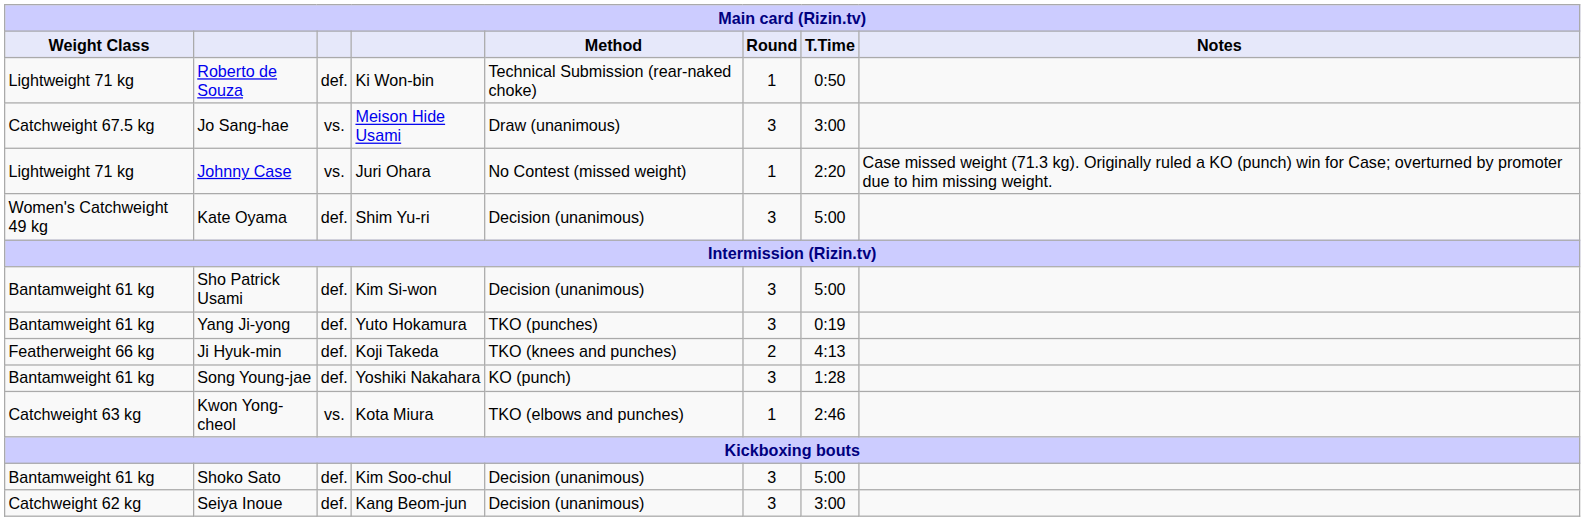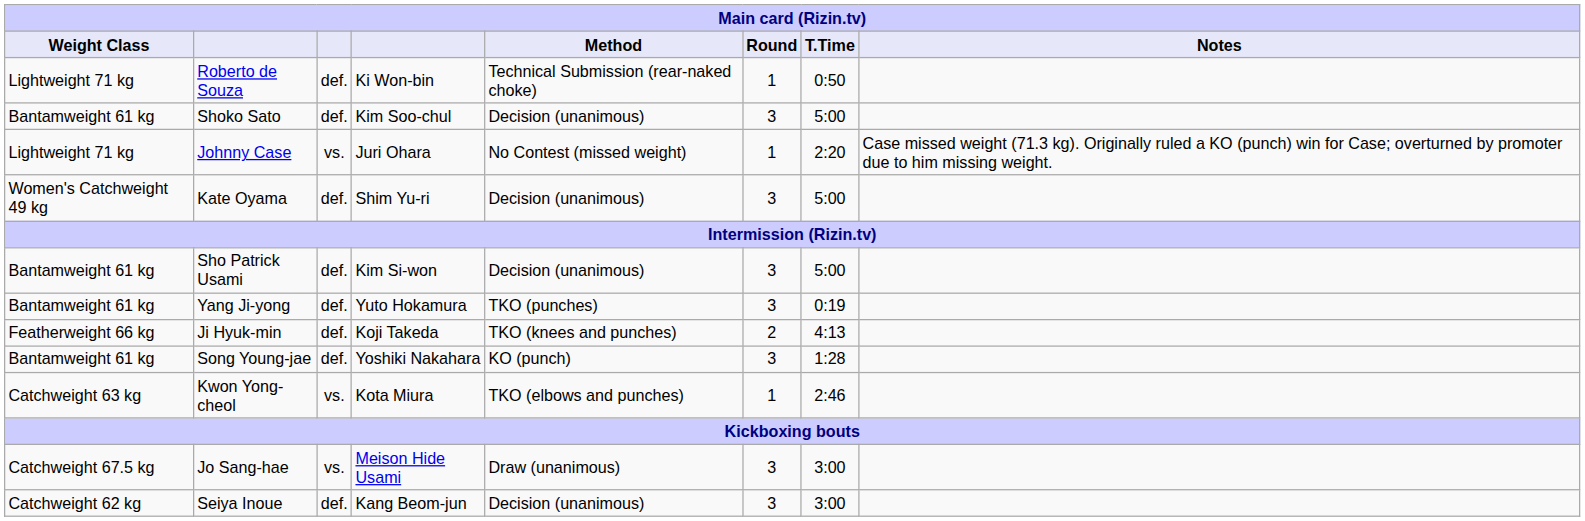 <table class="wikitable" style="font-size: 80%;">
 <tr>
 <th colspan="8" style="background-color: #ccf; color: #000080; text-align: center;"><strong>Main card (Rizin.tv)</strong></th>
 </tr>
 <tr>
 <th colspan="1" style="background-color: #E6E8FA; color: #000000; text-align: center;">Weight Class</th>
 <th colspan="1" style="background-color: #E6E8FA; color: #000000; text-align: center;"></th>
 <th colspan="1" style="background-color: #E6E8FA; color: #000000; text-align: center;"></th>
 <th colspan="1" style="background-color: #E6E8FA; color: #000000; text-align: center;"></th>
 <th colspan="1" style="background-color: #E6E8FA; color: #000000; text-align: center;">Method</th>
 <th colspan="1" style="background-color: #E6E8FA; color: #000000; text-align: center;">Round</th>
 <th colspan="1" style="background-color: #E6E8FA; color: #000000; text-align: center;">T.Time</th>
 <th colspan="1" style="background-color: #E6E8FA; color: #000000; text-align: center;">Notes</th>
 </tr>
 <tr>
 <td>Lightweight 71 kg</td>
 <td> <a href='#'>Roberto de Souza</a></td>
 <td align=center>def.</td>
 <td> Ki Won-bin</td>
 <td>Technical Submission (rear-naked choke)</td>
 <td align=center>1</td>
 <td align=center>0:50</td>
 <td></td>
 </tr>
 <tr>
-<td>Catchweight 67.5 kg</td>
-<td> Jo Sang-hae</td>
-<td align=center>vs.</td>
-<td> <a href='#'>Meison Hide Usami</a></td>
-<td>Draw (unanimous)</td>
+<td>Bantamweight 61 kg</td>
+<td> Shoko Sato</td>
+<td align=center>def.</td>
+<td> Kim Soo-chul</td>
+<td>Decision (unanimous)</td>
 <td align=center>3</td>
-<td align=center>3:00</td>
+<td align=center>5:00</td>
 <td></td>
 </tr>
 <tr>
 <td>Lightweight 71 kg</td>
 <td> <a href='#'>Johnny Case</a></td>
 <td align=center>vs.</td>
 <td> Juri Ohara</td>
 <td>No Contest (missed weight)</td>
 <td align=center>1</td>
 <td align=center>2:20</td>
 <td>Case missed weight (71.3 kg). Originally ruled a KO (punch) win for Case; overturned by promoter due to him missing weight.</td>
 </tr>
 <tr>
 <td>Women's Catchweight 49 kg</td>
 <td> Kate Oyama</td>
 <td align=center>def.</td>
 <td> Shim Yu-ri</td>
 <td>Decision (unanimous)</td>
 <td align=center>3</td>
 <td align=center>5:00</td>
 <td></td>
 </tr>
 <tr>
 <th colspan="8" style="background-color: #ccf; color: #000080; text-align: center;"><strong>Intermission (Rizin.tv)</strong></th>
 </tr>
 <tr>
 <td>Bantamweight 61 kg</td>
 <td> Sho Patrick Usami</td>
 <td align=center>def.</td>
 <td> Kim Si-won</td>
 <td>Decision (unanimous)</td>
 <td align=center>3</td>
 <td align=center>5:00</td>
 <td></td>
 </tr>
 <tr>
 <td>Bantamweight 61 kg</td>
 <td> Yang Ji-yong</td>
 <td align=center>def.</td>
 <td> Yuto Hokamura</td>
 <td>TKO (punches)</td>
 <td align=center>3</td>
 <td align=center>0:19</td>
 <td></td>
 </tr>
 <tr>
 <td>Featherweight 66 kg</td>
 <td> Ji Hyuk-min</td>
 <td align=center>def.</td>
 <td> Koji Takeda</td>
 <td>TKO (knees and punches)</td>
 <td align=center>2</td>
 <td align=center>4:13</td>
 <td></td>
 </tr>
 <tr>
 <td>Bantamweight 61 kg</td>
 <td> Song Young-jae</td>
 <td align=center>def.</td>
 <td> Yoshiki Nakahara</td>
 <td>KO (punch)</td>
 <td align=center>3</td>
 <td align=center>1:28</td>
 <td></td>
 </tr>
 <tr>
 <td>Catchweight 63 kg</td>
 <td> Kwon Yong-cheol</td>
 <td align=center>vs.</td>
 <td> Kota Miura</td>
 <td>TKO (elbows and punches)</td>
 <td align=center>1</td>
 <td align=center>2:46</td>
 <td></td>
 </tr>
 <tr>
 <th colspan="8" style="background-color: #ccf; color: #000080; text-align: center;"><strong>Kickboxing bouts</strong></th>
 </tr>
 <tr>
-<td>Bantamweight 61 kg</td>
-<td> Shoko Sato</td>
-<td align=center>def.</td>
-<td> Kim Soo-chul</td>
-<td>Decision (unanimous)</td>
+<td>Catchweight 67.5 kg</td>
+<td> Jo Sang-hae</td>
+<td align=center>vs.</td>
+<td> <a href='#'>Meison Hide Usami</a></td>
+<td>Draw (unanimous)</td>
 <td align=center>3</td>
-<td align=center>5:00</td>
+<td align=center>3:00</td>
 <td></td>
 </tr>
 <tr>
 <td>Catchweight 62 kg</td>
 <td> Seiya Inoue</td>
 <td align=center>def.</td>
 <td> Kang Beom-jun</td>
 <td>Decision (unanimous)</td>
 <td align=center>3</td>
 <td align=center>3:00</td>
 <td></td>
 </tr>
 </table>
